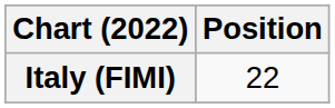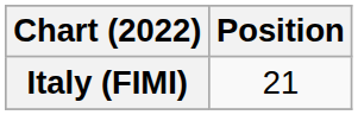 <table class="wikitable plainrowheaders" style="text-align:center;">
 <tr>
 <th>Chart (2022)</th>
 <th>Position</th>
 </tr>
 <tr>
 <th scope="row">Italy (FIMI)</th>
-<td>22</td>
+<td>21</td>
 </tr>
 </table>
